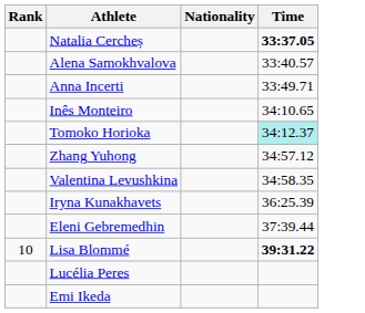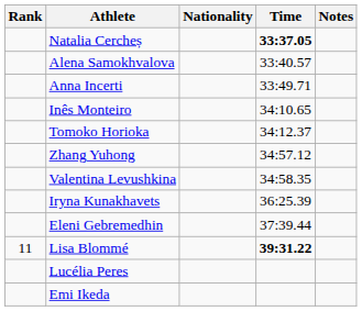 <table class="wikitable sortable" style="text-align:center">
 <tr>
 <th>Rank</th>
 <th>Athlete</th>
 <th>Nationality</th>
 <th>Time</th>
+<th>Notes</th>
 </tr>
 <tr>
 <td></td>
 <td align=left><a href='#'>Natalia Cercheș</a></td>
 <td align=left></td>
 <td><strong>33:37.05</strong></td>
+<td></td>
 </tr>
 <tr>
 <td></td>
 <td align=left><a href='#'>Alena Samokhvalova</a></td>
 <td align=left></td>
 <td>33:40.57</td>
+<td></td>
 </tr>
 <tr>
 <td></td>
 <td align=left><a href='#'>Anna Incerti</a></td>
 <td align=left></td>
 <td>33:49.71</td>
+<td></td>
 </tr>
 <tr>
 <td></td>
 <td align=left><a href='#'>Inês Monteiro</a></td>
 <td align=left></td>
 <td>34:10.65</td>
+<td></td>
 </tr>
 <tr>
 <td></td>
 <td align=left><a href='#'>Tomoko Horioka</a></td>
 <td align=left></td>
-<td style="background: paleturquoise;">34:12.37</td>
+<td>34:12.37</td>
+<td></td>
 </tr>
 <tr>
 <td></td>
 <td align=left><a href='#'>Zhang Yuhong</a></td>
 <td align=left></td>
 <td>34:57.12</td>
+<td></td>
 </tr>
 <tr>
 <td></td>
 <td align=left><a href='#'>Valentina Levushkina</a></td>
 <td align=left></td>
 <td>34:58.35</td>
+<td></td>
 </tr>
 <tr>
 <td></td>
 <td align=left><a href='#'>Iryna Kunakhavets</a></td>
 <td align=left></td>
 <td>36:25.39</td>
+<td></td>
 </tr>
 <tr>
 <td></td>
 <td align=left><a href='#'>Eleni Gebremedhin</a></td>
 <td align=left></td>
 <td>37:39.44</td>
+<td></td>
 </tr>
 <tr>
-<td>10</td>
+<td>11</td>
 <td align=left><a href='#'>Lisa Blommé</a></td>
 <td align=left></td>
 <td><strong>39:31.22</strong></td>
+<td></td>
 </tr>
 <tr>
 <td></td>
 <td align=left><a href='#'>Lucélia Peres</a></td>
 <td align=left></td>
+<td></td>
 <td></td>
 </tr>
 <tr>
 <td></td>
 <td align=left><a href='#'>Emi Ikeda</a></td>
 <td align=left></td>
 <td></td>
+<td></td>
 </tr>
 </table>
